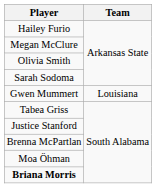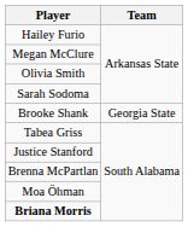 <table class="wikitable" style="text-align: center;">
 <tr>
 <th>Player</th>
 <th>Team</th>
 </tr>
 <tr>
 <td>Hailey Furio</td>
 <td rowspan=4>Arkansas State</td>
 </tr>
 <tr>
 <td>Megan McClure</td>
 </tr>
 <tr>
 <td>Olivia Smith</td>
 </tr>
 <tr>
 <td>Sarah Sodoma</td>
 </tr>
 <tr>
-<td>Gwen Mummert</td>
-<td>Louisiana</td>
+<td>Brooke Shank</td>
+<td>Georgia State</td>
 </tr>
 <tr>
 <td>Tabea Griss</td>
 <td rowspan=5>South Alabama</td>
 </tr>
 <tr>
 <td>Justice Stanford</td>
 </tr>
 <tr>
 <td>Brenna McPartlan</td>
 </tr>
 <tr>
 <td>Moa Öhman</td>
 </tr>
 <tr>
 <td><strong>Briana Morris</strong></td>
 </tr>
 </table>
